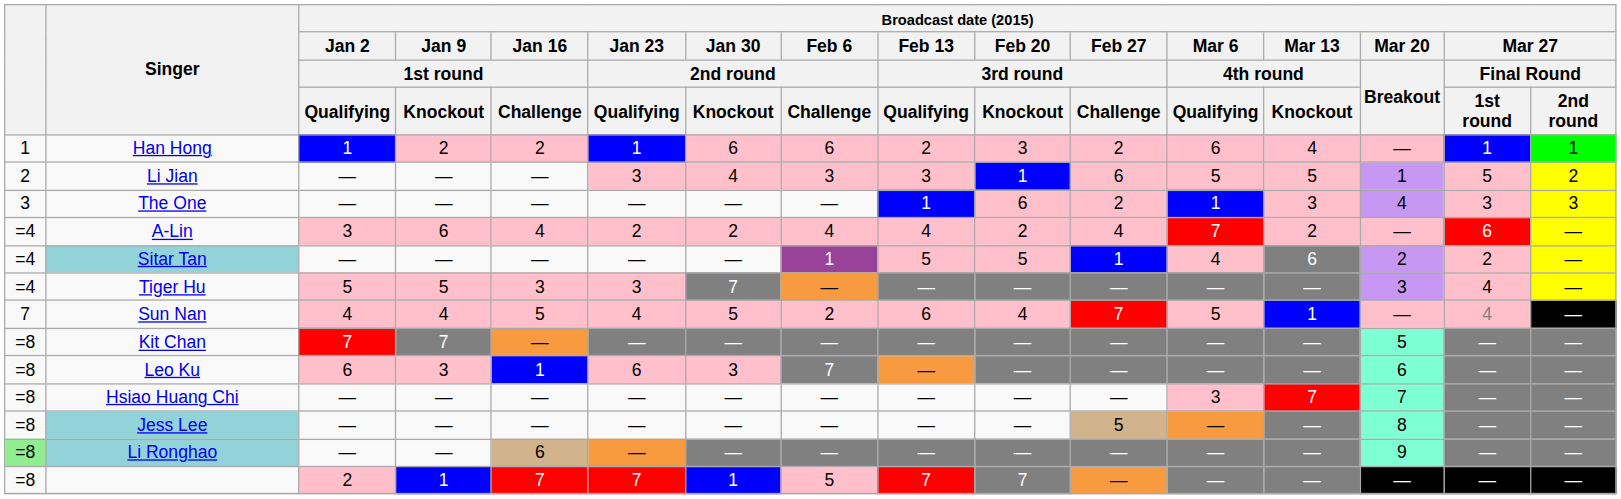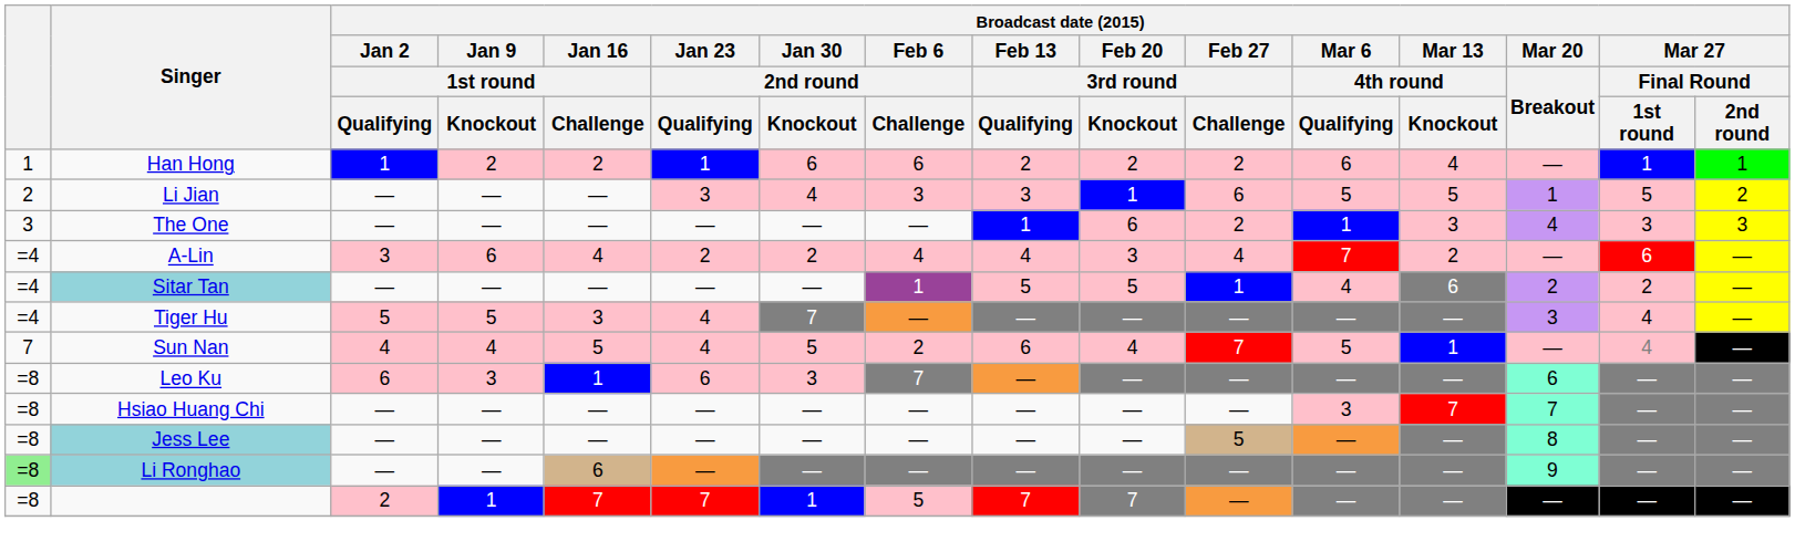 <table class="wikitable" style="text-align:center; font-size:85%">
 <tr>
 <th rowspan="4" width="30"></th>
 <th rowspan="4" width="250" class="unsortable">Singer</th>
 <th colspan="14"><small>Broadcast date (2015)</small></th>
 </tr>
 <tr>
 <th>Jan 2</th>
 <th>Jan 9</th>
 <th>Jan 16</th>
 <th>Jan 23</th>
 <th>Jan 30</th>
 <th>Feb 6</th>
 <th>Feb 13</th>
 <th>Feb 20</th>
 <th>Feb 27</th>
 <th>Mar 6</th>
 <th>Mar 13</th>
 <th>Mar 20</th>
 <th colspan="2">Mar 27</th>
 </tr>
 <tr>
 <th colspan="3">1st round</th>
 <th colspan="3">2nd round</th>
 <th colspan="3">3rd round</th>
 <th colspan="2">4th round</th>
 <th rowspan="2">Breakout</th>
 <th colspan="2">Final Round</th>
 </tr>
 <tr>
 <th width="70" data-sort-type="text">Qualifying</th>
 <th width="70" data-sort-type="text">Knockout</th>
 <th width="70" data-sort-type="text">Challenge</th>
 <th width="70" data-sort-type="text">Qualifying</th>
 <th width="70" data-sort-type="text">Knockout</th>
 <th width="70" data-sort-type="text">Challenge</th>
 <th width="70" data-sort-type="text">Qualifying</th>
 <th width="70" data-sort-type="text">Knockout</th>
 <th width="70" data-sort-type="text">Challenge</th>
 <th width="70" data-sort-type="text">Qualifying</th>
 <th width="70" data-sort-type="text">Knockout</th>
 <th width="70" data-sort-type="text">1st round</th>
 <th width="70">2nd round</th>
 </tr>
 <tr>
 <td>1</td>
 <td><a href='#'>Han Hong</a></td>
 <td style="background: blue; color: white">1</td>
 <td style="background: pink;">2</td>
 <td style="background: pink;">2</td>
 <td style="background: blue; color: white">1</td>
 <td style="background: pink;">6</td>
 <td style="background: pink;">6</td>
 <td style="background: pink;">2</td>
-<td style="background: pink;">3</td>
+<td style="background: pink;">2</td>
 <td style="background: pink;">2</td>
 <td style="background: pink;">6</td>
 <td style="background: pink;">4</td>
 <td style="background: pink;">—</td>
 <td style="background: blue; color: white">1</td>
 <td style="background: lime;">1 </td>
 </tr>
 <tr>
 <td>2</td>
 <td><a href='#'>Li Jian</a></td>
 <td>—</td>
 <td>—</td>
 <td>—</td>
 <td style="background: pink;">3</td>
 <td style="background: pink;">4</td>
 <td style="background: pink;">3</td>
 <td style="background: pink;">3</td>
 <td style="background: blue; color: white">1</td>
 <td style="background: pink;">6</td>
 <td style="background: pink;">5</td>
 <td style="background: pink;">5</td>
 <td style="background:#C697F3;">1</td>
 <td style="background: pink;">5</td>
 <td style="background: yellow;">2 </td>
 </tr>
 <tr>
 <td>3</td>
 <td><a href='#'>The One</a></td>
 <td>—</td>
 <td>—</td>
 <td>—</td>
 <td>—</td>
 <td>—</td>
 <td>—</td>
 <td style="background: blue; color: white">1</td>
 <td style="background: pink;">6</td>
 <td style="background: pink;">2</td>
 <td style="background: blue; color: white">1</td>
 <td style="background: pink;">3</td>
 <td style="background:#C697F3;">4</td>
 <td style="background: pink;">3</td>
 <td style="background: yellow;">3 </td>
 </tr>
 <tr>
 <td>=4</td>
 <td><a href='#'>A-Lin</a></td>
 <td style="background: pink;">3</td>
 <td style="background: pink;">6</td>
 <td style="background: pink;">4</td>
 <td style="background: pink;">2</td>
 <td style="background: pink;">2</td>
 <td style="background: pink;">4</td>
 <td style="background: pink;">4</td>
-<td style="background: pink;">2</td>
+<td style="background: pink;">3</td>
 <td style="background: pink;">4</td>
 <td style="background: red; color: white">7</td>
 <td style="background: pink;">2</td>
 <td style="background: pink;">—</td>
 <td style="background: red; color: white">6</td>
 <td style="background: yellow;">—</td>
 </tr>
 <tr>
 <td>=4</td>
 <td style="background:#92D3DA;color: black"><a href='#'>Sitar Tan</a></td>
 <td>—</td>
 <td>—</td>
 <td>—</td>
 <td>—</td>
 <td>—</td>
 <td style="background:#994299; color: white">1</td>
 <td style="background: pink;">5</td>
 <td style="background: pink;">5</td>
 <td style="background: blue; color: white">1</td>
 <td style="background: pink;">4</td>
 <td style="background: grey; color: white">6</td>
 <td style="background:#C697F3;">2</td>
 <td style="background: pink;">2</td>
 <td style="background: yellow;">—</td>
 </tr>
 <tr>
 <td>=4</td>
 <td><a href='#'>Tiger Hu</a></td>
 <td style="background: pink;">5</td>
 <td style="background: pink;">5</td>
 <td style="background: pink;">3</td>
-<td style="background: pink;">3</td>
+<td style="background: pink;">4</td>
 <td style="background: grey; color: white">7</td>
 <td style="background: #F89B40;">—</td>
 <td style="background: grey; color: white">—</td>
 <td style="background: grey; color: white">—</td>
 <td style="background: grey; color: white">—</td>
 <td style="background: grey; color: white">—</td>
 <td style="background: grey; color: white">—</td>
 <td style="background:#C697F3;">3</td>
 <td style="background: pink;">4</td>
 <td style="background: yellow;">—</td>
 </tr>
 <tr>
 <td>7</td>
 <td><a href='#'>Sun Nan</a></td>
 <td style="background: pink;">4</td>
 <td style="background: pink;">4</td>
 <td style="background: pink;">5</td>
 <td style="background: pink;">4</td>
 <td style="background: pink;">5</td>
 <td style="background: pink;">2</td>
 <td style="background: pink;">6</td>
 <td style="background: pink;">4</td>
 <td style="background: red; color: white">7</td>
 <td style="background: pink;">5</td>
 <td style="background: blue; color: white">1</td>
 <td style="background: pink;">—</td>
 <td style="background: pink; color: grey">4</td>
 <td style="background: black; color: white">—</td>
-</tr>
-<tr>
-<td>=8</td>
-<td><a href='#'>Kit Chan</a></td>
-<td style="background: red; color: white">7</td>
-<td style="background: grey; color: white">7</td>
-<td style="background:#F89B40;">—</td>
-<td style="background: grey; color: white">—</td>
-<td style="background: grey; color: white">—</td>
-<td style="background: grey; color: white">—</td>
-<td style="background: grey; color: white">—</td>
-<td style="background: grey; color: white">—</td>
-<td style="background: grey; color: white">—</td>
-<td style="background: grey; color: white">—</td>
-<td style="background: grey; color: white">—</td>
-<td style="background:#7FFFD4;">5</td>
-<td style="background: grey; color: white">—</td>
-<td style="background: grey; color: white">—</td>
 </tr>
 <tr>
 <td>=8</td>
 <td><a href='#'>Leo Ku</a></td>
 <td style="background: pink;">6</td>
 <td style="background: pink;">3</td>
 <td style="background: blue; color: white">1</td>
 <td style="background: pink;">6</td>
 <td style="background: pink;">3</td>
 <td style="background: grey; color: white">7</td>
 <td style="background:#F89B40;">—</td>
 <td style="background: grey; color: white">—</td>
 <td style="background: grey; color: white">—</td>
 <td style="background: grey; color: white">—</td>
 <td style="background: grey; color: white">—</td>
 <td style="background:#7FFFD4;">6</td>
 <td style="background: grey; color: white">—</td>
 <td style="background: grey; color: white">—</td>
 </tr>
 <tr>
 <td>=8</td>
 <td><a href='#'>Hsiao Huang Chi</a></td>
 <td>—</td>
 <td>—</td>
 <td>—</td>
 <td>—</td>
 <td>—</td>
 <td>—</td>
 <td>—</td>
 <td>—</td>
 <td>—</td>
 <td style="background: pink;">3</td>
 <td style="background: red; color: white">7</td>
 <td style="background:#7FFFD4;">7</td>
 <td style="background: grey; color: white">—</td>
 <td style="background: grey; color: white">—</td>
 </tr>
 <tr>
 <td>=8</td>
 <td style="background:#92D3DA;color: black"><a href='#'>Jess Lee</a></td>
 <td>—</td>
 <td>—</td>
 <td>—</td>
 <td>—</td>
 <td>—</td>
 <td>—</td>
 <td>—</td>
 <td>—</td>
 <td style="background:tan;">5</td>
 <td style="background:#F89B40;">—</td>
 <td style="background: grey; color: white">—</td>
 <td style="background:#7FFFD4;">8</td>
 <td style="background: grey; color: white">—</td>
 <td style="background: grey; color: white">—</td>
 </tr>
 <tr>
 <td style="background: lightgreen;">=8</td>
 <td style="background:#92D3DA;color: black"><a href='#'>Li Ronghao</a></td>
 <td>—</td>
 <td>—</td>
 <td style="background: tan;">6</td>
 <td style="background:#F89B40;">—</td>
 <td style="background: grey; color: white">—</td>
 <td style="background: grey; color: white">—</td>
 <td style="background: grey; color: white">—</td>
 <td style="background: grey; color: white">—</td>
 <td style="background: grey; color: white">—</td>
 <td style="background: grey; color: white">—</td>
 <td style="background: grey; color: white">—</td>
 <td style="background:#7FFFD4;">9</td>
 <td style="background: grey; color: white">—</td>
 <td style="background: grey; color: white">—</td>
 </tr>
 <tr>
 <td>=8</td>
 <td></td>
 <td style="background: pink;">2</td>
 <td style="background: blue; color: white">1</td>
 <td style="background: red; color: white">7</td>
 <td style="background: red; color: white">7</td>
 <td style="background: blue; color: white">1</td>
 <td style="background: pink;">5</td>
 <td style="background: red; color: white">7</td>
 <td style="background: grey; color: white">7</td>
 <td style="background:#F89B40;">—</td>
 <td style="background: grey; color: white">—</td>
 <td style="background: grey; color: white">—</td>
 <td style="background: black; color: white">—</td>
 <td style="background: black; color: white">—</td>
 <td style="background: black; color: white">—</td>
 </tr>
 <tr>
 </tr>
 </table>
